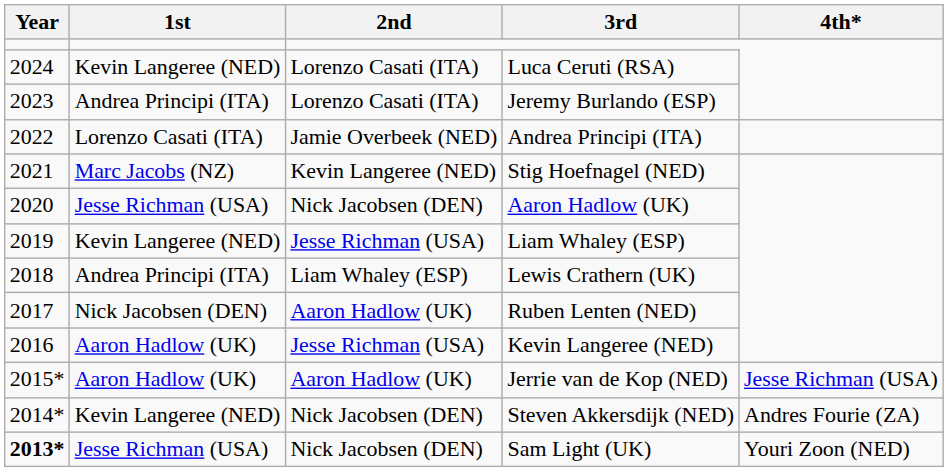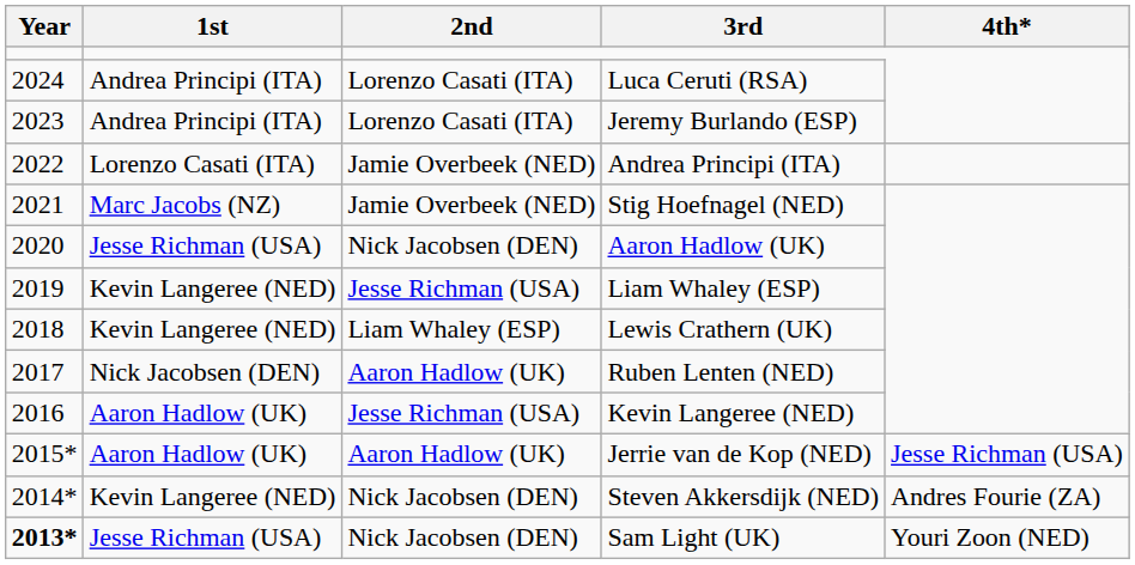 <table class="wikitable">
 <tr>
 <th>Year</th>
 <th>1st</th>
 <th>2nd</th>
 <th>3rd</th>
 <th>4th*</th>
 </tr>
 <tr>
 <td></td>
 <td></td>
 </tr>
 <tr>
 <td>2024</td>
-<td>Kevin Langeree (NED)</td>
+<td>Andrea Principi (ITA)</td>
 <td>Lorenzo Casati (ITA)</td>
 <td>Luca Ceruti (RSA)</td>
 </tr>
 <tr>
 <td>2023</td>
 <td>Andrea Principi (ITA)</td>
 <td>Lorenzo Casati (ITA)</td>
 <td>Jeremy Burlando (ESP)</td>
 </tr>
 <tr>
 <td>2022</td>
 <td>Lorenzo Casati (ITA)</td>
 <td>Jamie Overbeek (NED)</td>
 <td>Andrea Principi (ITA)</td>
 <td></td>
 </tr>
 <tr>
 <td>2021</td>
 <td><a href='#'>Marc Jacobs</a> (NZ)</td>
-<td>Kevin Langeree (NED)</td>
+<td>Jamie Overbeek (NED)</td>
 <td>Stig Hoefnagel (NED)</td>
 </tr>
 <tr>
 <td>2020</td>
 <td><a href='#'>Jesse Richman</a> (USA)</td>
 <td>Nick Jacobsen (DEN)</td>
 <td><a href='#'>Aaron Hadlow</a> (UK)</td>
 </tr>
 <tr>
 <td>2019</td>
 <td>Kevin Langeree (NED)</td>
 <td><a href='#'>Jesse Richman</a> (USA)</td>
 <td>Liam Whaley (ESP)</td>
 </tr>
 <tr>
 <td>2018</td>
-<td>Andrea Principi (ITA)</td>
+<td>Kevin Langeree (NED)</td>
 <td>Liam Whaley (ESP)</td>
 <td>Lewis Crathern (UK)</td>
 </tr>
 <tr>
 <td>2017</td>
 <td>Nick Jacobsen (DEN)</td>
 <td><a href='#'>Aaron Hadlow</a> (UK)</td>
 <td>Ruben Lenten (NED)</td>
 </tr>
 <tr>
 <td>2016</td>
 <td><a href='#'>Aaron Hadlow</a> (UK)</td>
 <td><a href='#'>Jesse Richman</a> (USA)</td>
 <td>Kevin Langeree (NED)</td>
 </tr>
 <tr>
 <td>2015*</td>
 <td><a href='#'>Aaron Hadlow</a> (UK)</td>
 <td><a href='#'>Aaron Hadlow</a> (UK)</td>
 <td>Jerrie van de Kop (NED)</td>
 <td><a href='#'>Jesse Richman</a> (USA)</td>
 </tr>
 <tr>
 <td>2014*</td>
 <td>Kevin Langeree (NED)</td>
 <td>Nick Jacobsen (DEN)</td>
 <td>Steven Akkersdijk (NED)</td>
 <td>Andres Fourie (ZA)</td>
 </tr>
 <tr>
 <td><strong>2013*</strong></td>
 <td><a href='#'>Jesse Richman</a> (USA)</td>
 <td>Nick Jacobsen (DEN)</td>
 <td>Sam Light (UK)</td>
 <td>Youri Zoon (NED)</td>
 </tr>
 </table>
